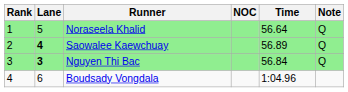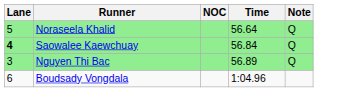 <table class="wikitable sortable" style="text-align:Left">
 <tr>
-<th width=10>Rank</th>
 <th width=10>Lane</th>
 <th width=250>Runner</th>
 <th width=10>NOC</th>
 <th width=80>Time</th>
 <th width=10>Note</th>
 </tr>
 <tr bgcolor=lightgreen>
-<td>1</td>
 <td>5</td>
 <td><a href='#'>Noraseela Khalid</a></td>
 <td></td>
 <td>56.64</td>
 <td>Q</td>
 </tr>
 <tr bgcolor=lightgreen>
-<td>2</td>
 <td><strong>4</strong></td>
 <td><a href='#'>Saowalee Kaewchuay</a></td>
+<td></td>
+<td>56.84</td>
+<td>Q</td>
+</tr>
+<tr bgcolor=lightgreen>
+<td>3</td>
+<td><a href='#'>Nguyen Thi Bac</a></td>
 <td></td>
 <td>56.89</td>
 <td>Q</td>
 </tr>
-<tr bgcolor=lightgreen>
-<td>3</td>
-<td><strong>3</strong></td>
-<td><a href='#'>Nguyen Thi Bac</a></td>
-<td></td>
-<td>56.84</td>
-<td>Q</td>
-</tr>
 <tr>
-<td>4</td>
 <td>6</td>
 <td><a href='#'>Boudsady Vongdala</a></td>
 <td></td>
 <td>1:04.96</td>
 <td></td>
 </tr>
 </table>
